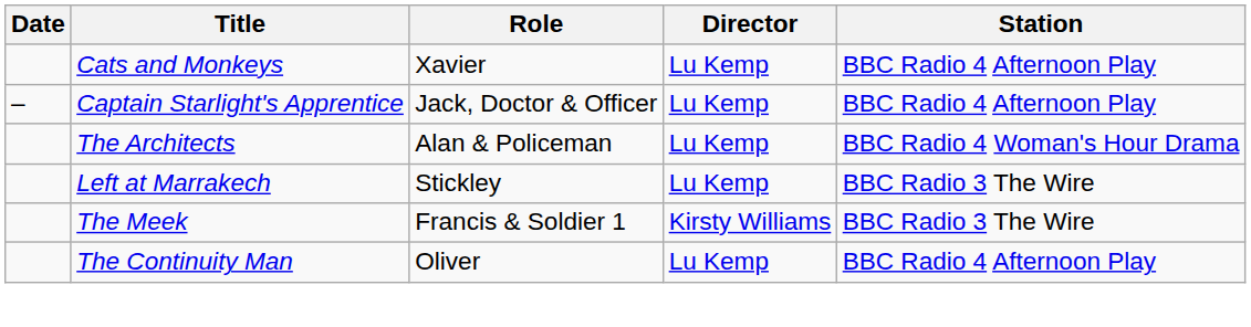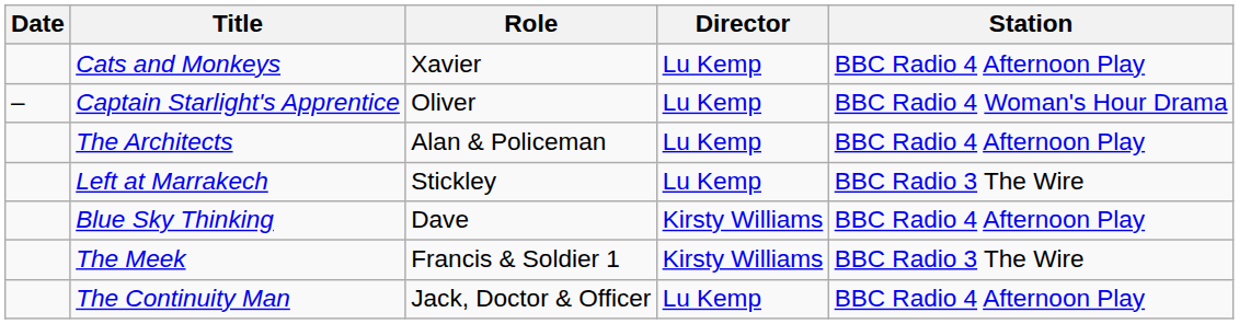 <table class="wikitable sortable">
 <tr>
 <th>Date</th>
 <th>Title</th>
 <th>Role</th>
 <th>Director</th>
 <th>Station</th>
 </tr>
 <tr>
 <td></td>
 <td><em><a href='#'>Cats and Monkeys</a></em></td>
 <td>Xavier</td>
 <td><a href='#'>Lu Kemp</a></td>
 <td><a href='#'>BBC Radio 4</a> <a href='#'>Afternoon Play</a></td>
 </tr>
 <tr>
 <td> – </td>
 <td><em><a href='#'>Captain Starlight's Apprentice</a></em></td>
-<td>Jack, Doctor & Officer</td>
+<td>Oliver</td>
 <td><a href='#'>Lu Kemp</a></td>
-<td><a href='#'>BBC Radio 4</a> <a href='#'>Afternoon Play</a></td>
+<td><a href='#'>BBC Radio 4</a> <a href='#'>Woman's Hour Drama</a></td>
 </tr>
 <tr>
 <td></td>
 <td><em><a href='#'>The Architects</a></em></td>
 <td>Alan & Policeman</td>
 <td><a href='#'>Lu Kemp</a></td>
-<td><a href='#'>BBC Radio 4</a> <a href='#'>Woman's Hour Drama</a></td>
+<td><a href='#'>BBC Radio 4</a> <a href='#'>Afternoon Play</a></td>
 </tr>
 <tr>
 <td></td>
 <td><em><a href='#'>Left at Marrakech</a></em></td>
 <td>Stickley</td>
 <td><a href='#'>Lu Kemp</a></td>
 <td><a href='#'>BBC Radio 3</a> The Wire</td>
+</tr>
+<tr>
+<td></td>
+<td><em><a href='#'>Blue Sky Thinking</a></em></td>
+<td>Dave</td>
+<td><a href='#'>Kirsty Williams</a></td>
+<td><a href='#'>BBC Radio 4</a> <a href='#'>Afternoon Play</a></td>
 </tr>
 <tr>
 <td></td>
 <td><em><a href='#'>The Meek</a></em></td>
 <td>Francis & Soldier 1</td>
 <td><a href='#'>Kirsty Williams</a></td>
 <td><a href='#'>BBC Radio 3</a> The Wire</td>
 </tr>
 <tr>
 <td></td>
 <td><em><a href='#'>The Continuity Man</a></em></td>
-<td>Oliver</td>
+<td>Jack, Doctor & Officer</td>
 <td><a href='#'>Lu Kemp</a></td>
 <td><a href='#'>BBC Radio 4</a> <a href='#'>Afternoon Play</a></td>
 </tr>
 </table>
